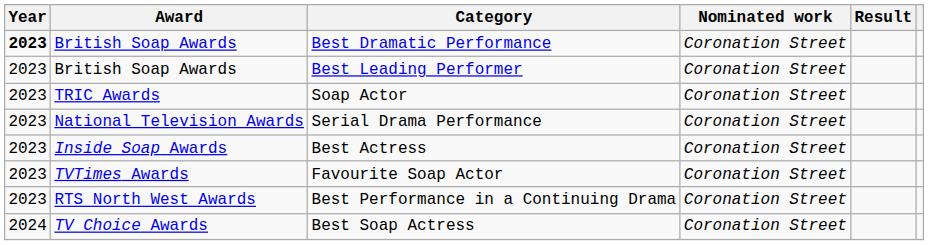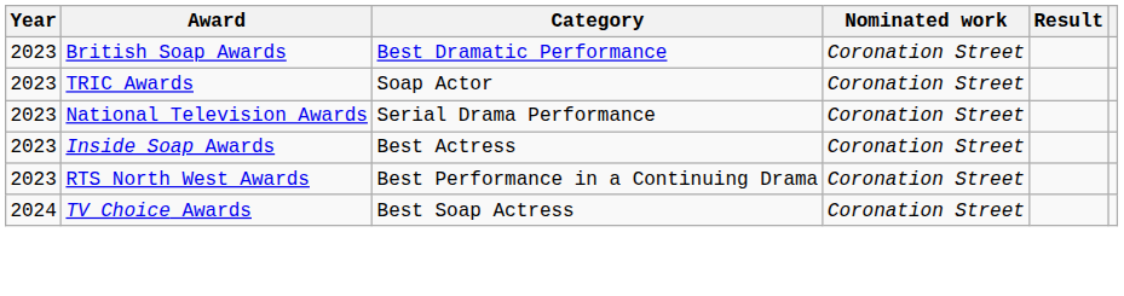 <table class="wikitable">
 <tr>
 <th>Year</th>
 <th>Award</th>
 <th>Category</th>
 <th>Nominated work</th>
 <th>Result</th>
 <th></th>
 </tr>
 <tr>
-<td><strong>2023</strong></td>
+<td>2023</td>
 <td><a href='#'>British Soap Awards</a></td>
 <td><a href='#'>Best Dramatic Performance</a></td>
-<td><em>Coronation Street</em></td>
-<td></td>
-<td align="center"></td>
-</tr>
-<tr>
-<td>2023</td>
-<td>British Soap Awards</td>
-<td><a href='#'>Best Leading Performer</a></td>
 <td><em>Coronation Street</em></td>
 <td></td>
 <td align="center"></td>
 </tr>
 <tr>
 <td>2023</td>
 <td><a href='#'>TRIC Awards</a></td>
 <td>Soap Actor</td>
 <td><em>Coronation Street</em></td>
 <td></td>
 <td align="center"></td>
 </tr>
 <tr>
 <td>2023</td>
 <td><a href='#'>National Television Awards</a></td>
 <td>Serial Drama Performance</td>
 <td><em>Coronation Street</em></td>
 <td></td>
 <td align="center"></td>
 </tr>
 <tr>
 <td>2023</td>
 <td><a href='#'><em>Inside Soap</em> Awards</a></td>
 <td>Best Actress</td>
 <td><em>Coronation Street</em></td>
 <td></td>
 <td align="center"></td>
 </tr>
 <tr>
 <td>2023</td>
-<td><a href='#'><em>TVTimes</em> Awards</a></td>
-<td>Favourite Soap Actor</td>
-<td><em>Coronation Street</em></td>
-<td></td>
-<td align="center"></td>
-</tr>
-<tr>
-<td>2023</td>
 <td><a href='#'>RTS North West Awards</a></td>
 <td>Best Performance in a Continuing Drama</td>
 <td><em>Coronation Street</em></td>
 <td></td>
 <td align="center"></td>
 </tr>
 <tr>
 <td>2024</td>
 <td><a href='#'><em>TV Choice</em> Awards</a></td>
 <td>Best Soap Actress</td>
 <td><em>Coronation Street</em></td>
 <td></td>
 <td align="center"></td>
 </tr>
 </table>
